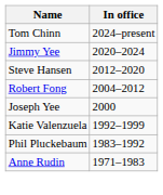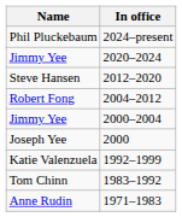 <table class="wikitable" style="margin-left:30px" align=right>
 <tr>
 <th>Name</th>
 <th>In office</th>
 </tr>
 <tr>
-<td>Tom Chinn</td>
+<td>Phil Pluckebaum</td>
 <td>2024–present</td>
 </tr>
 <tr>
 <td><a href='#'>Jimmy Yee</a> </td>
 <td>2020–2024</td>
 </tr>
 <tr>
 <td>Steve Hansen</td>
 <td>2012–2020</td>
 </tr>
 <tr>
 <td><a href='#'>Robert Fong</a></td>
 <td>2004–2012</td>
 </tr>
 <tr>
+<td><a href='#'>Jimmy Yee</a></td>
+<td>2000–2004</td>
+</tr>
+<tr>
 <td>Joseph Yee </td>
 <td>2000</td>
 </tr>
 <tr>
 <td>Katie Valenzuela</td>
 <td>1992–1999</td>
 </tr>
 <tr>
-<td>Phil Pluckebaum</td>
+<td>Tom Chinn</td>
 <td>1983–1992</td>
 </tr>
 <tr>
 <td><a href='#'>Anne Rudin</a></td>
 <td>1971–1983</td>
 </tr>
 </table>
